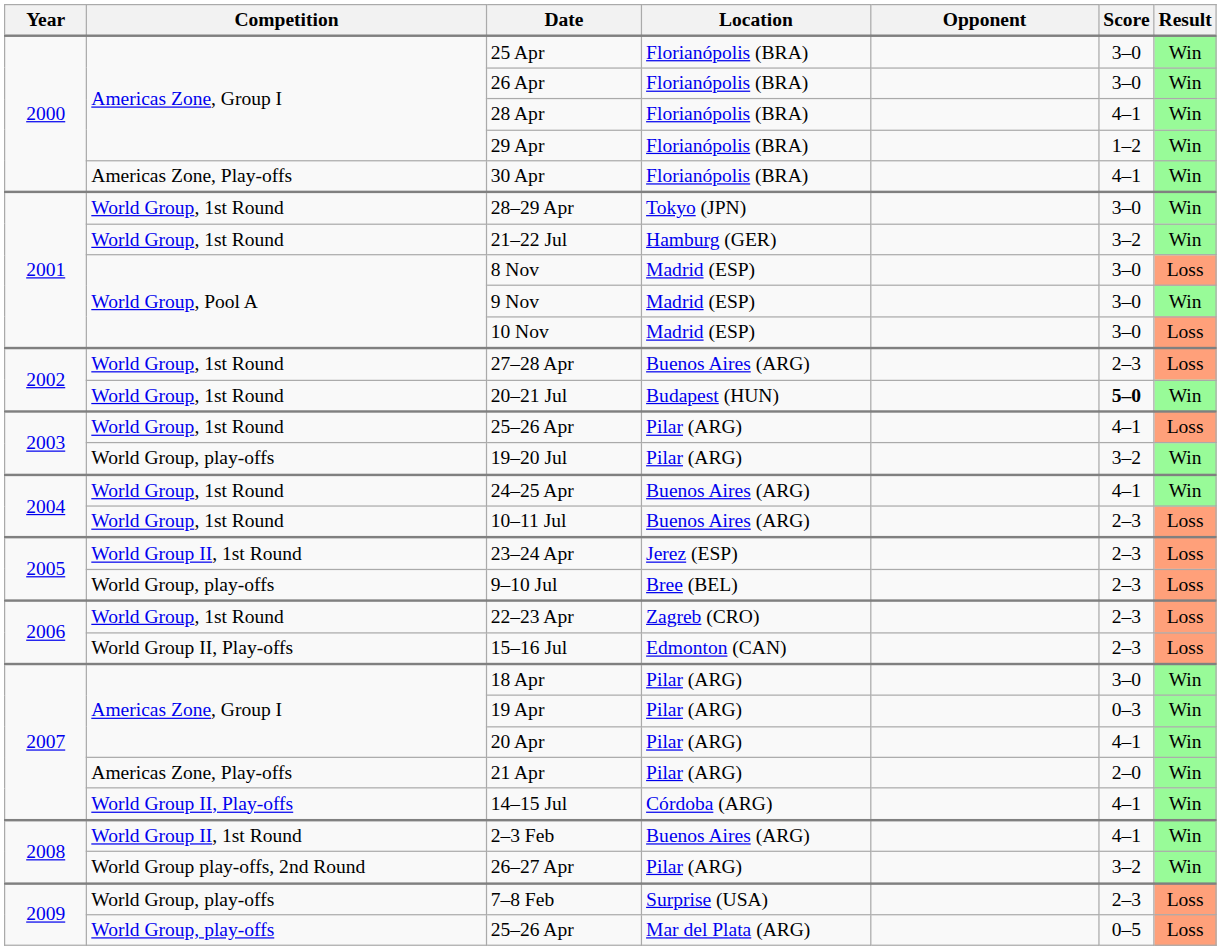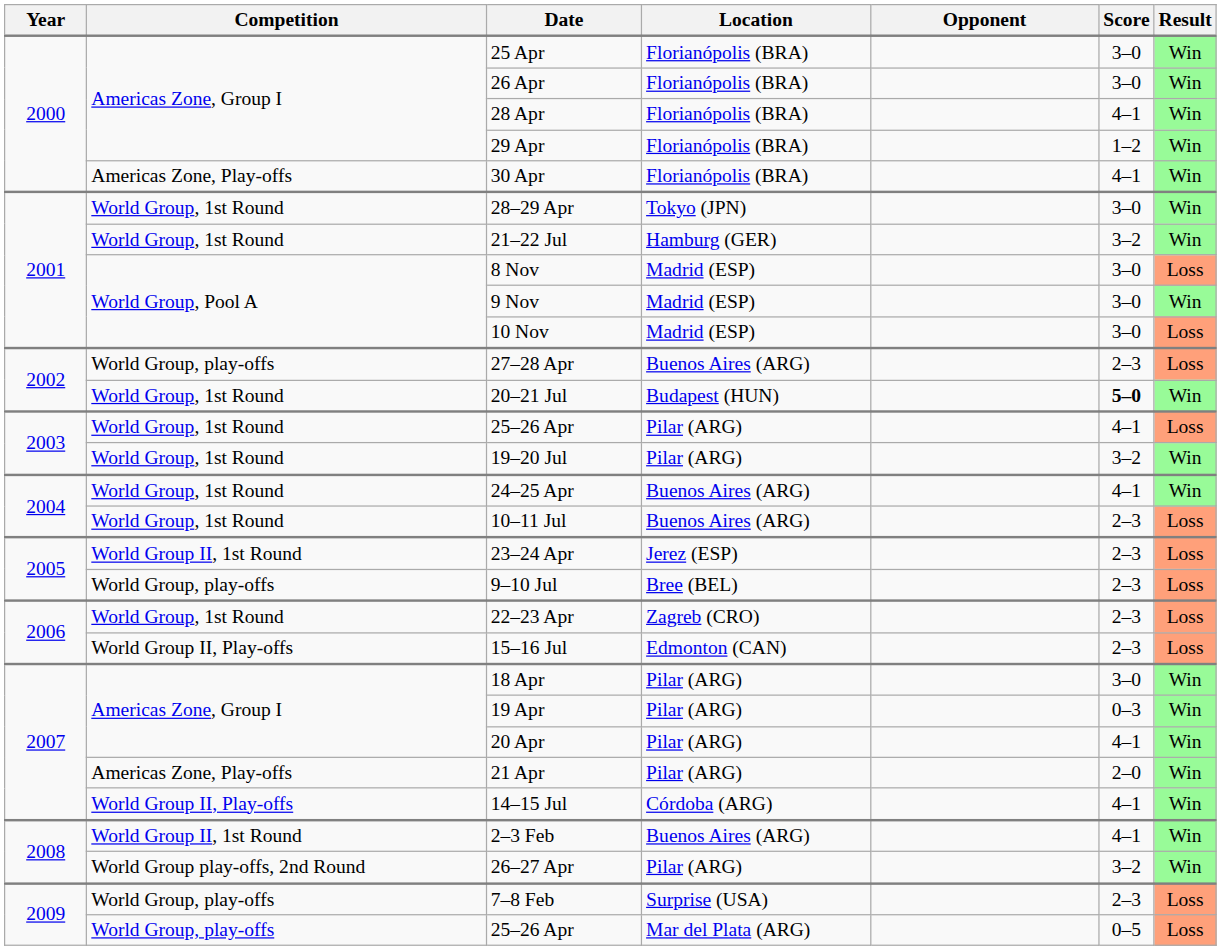 <table class="wikitable collapsible collapsed">
 <tr>
 <th width="60">Year</th>
 <th width="320">Competition</th>
 <th width="120">Date</th>
 <th width="180">Location</th>
 <th width="180">Opponent</th>
 <th width="20">Score</th>
 <th width="20">Result</th>
 </tr>
 <tr style="border-top:2px solid gray;">
 <td align="center" rowspan="5"><a href='#'>2000</a></td>
 <td rowspan=4><a href='#'>Americas Zone</a>, Group I</td>
 <td>25 Apr</td>
 <td><a href='#'>Florianópolis</a> (BRA)</td>
 <td></td>
 <td align="center">3–0</td>
 <td align="center" bgcolor="#98FB98">Win</td>
 </tr>
 <tr>
 <td>26 Apr</td>
 <td><a href='#'>Florianópolis</a> (BRA)</td>
 <td></td>
 <td align="center">3–0</td>
 <td align="center" bgcolor="#98FB98">Win</td>
 </tr>
 <tr>
 <td>28 Apr</td>
 <td><a href='#'>Florianópolis</a> (BRA)</td>
 <td></td>
 <td align="center">4–1</td>
 <td align="center" bgcolor="#98FB98">Win</td>
 </tr>
 <tr>
 <td>29 Apr</td>
 <td><a href='#'>Florianópolis</a> (BRA)</td>
 <td></td>
 <td align="center">1–2</td>
 <td align="center" bgcolor="#98FB98">Win</td>
 </tr>
 <tr>
 <td>Americas Zone, Play-offs</td>
 <td>30 Apr</td>
 <td><a href='#'>Florianópolis</a> (BRA)</td>
 <td></td>
 <td align="center">4–1</td>
 <td align="center" bgcolor="#98FB98">Win</td>
 </tr>
 <tr style="border-top:2px solid gray;">
 <td align="center" rowspan="5"><a href='#'>2001</a></td>
 <td><a href='#'>World Group</a>, 1st Round</td>
 <td>28–29 Apr</td>
 <td><a href='#'>Tokyo</a> (JPN)</td>
 <td></td>
 <td align="center">3–0</td>
 <td align="center" bgcolor="#98FB98">Win</td>
 </tr>
 <tr>
 <td><a href='#'>World Group</a>, 1st Round</td>
 <td>21–22 Jul</td>
 <td><a href='#'>Hamburg</a> (GER)</td>
 <td></td>
 <td align="center">3–2</td>
 <td align="center" bgcolor="#98FB98">Win</td>
 </tr>
 <tr>
 <td rowspan=3><a href='#'>World Group</a>, Pool A</td>
 <td>8 Nov</td>
 <td><a href='#'>Madrid</a> (ESP)</td>
 <td></td>
 <td align="center">3–0</td>
 <td align="center" bgcolor="#FFA07A">Loss</td>
 </tr>
 <tr>
 <td>9 Nov</td>
 <td><a href='#'>Madrid</a> (ESP)</td>
 <td></td>
 <td align="center">3–0</td>
 <td align="center" bgcolor="#98FB98">Win</td>
 </tr>
 <tr>
 <td>10 Nov</td>
 <td><a href='#'>Madrid</a> (ESP)</td>
 <td></td>
 <td align="center">3–0</td>
 <td align="center" bgcolor="#FFA07A">Loss</td>
 </tr>
 <tr style="border-top:2px solid gray;">
 <td align="center" rowspan="2"><a href='#'>2002</a></td>
-<td><a href='#'>World Group</a>, 1st Round</td>
+<td>World Group, play-offs</td>
 <td>27–28 Apr</td>
 <td><a href='#'>Buenos Aires</a> (ARG)</td>
 <td></td>
 <td align="center">2–3</td>
 <td align="center" bgcolor="#FFA07A">Loss</td>
 </tr>
 <tr>
 <td><a href='#'>World Group</a>, 1st Round</td>
 <td>20–21 Jul</td>
 <td><a href='#'>Budapest</a> (HUN)</td>
 <td></td>
 <td align="center"><strong>5–0</strong></td>
 <td align="center" bgcolor="#98FB98">Win</td>
 </tr>
 <tr style="border-top:2px solid gray;">
 <td align="center" rowspan="2"><a href='#'>2003</a></td>
 <td><a href='#'>World Group</a>, 1st Round</td>
 <td>25–26 Apr</td>
 <td><a href='#'>Pilar</a> (ARG)</td>
 <td></td>
 <td align="center">4–1</td>
 <td align="center" bgcolor="#FFA07A">Loss</td>
 </tr>
 <tr>
-<td>World Group, play-offs</td>
+<td><a href='#'>World Group</a>, 1st Round</td>
 <td>19–20 Jul</td>
 <td><a href='#'>Pilar</a> (ARG)</td>
 <td></td>
 <td align="center">3–2</td>
 <td align="center" bgcolor="#98FB98">Win</td>
 </tr>
 <tr style="border-top:2px solid gray;">
 <td align="center" rowspan="2"><a href='#'>2004</a></td>
 <td><a href='#'>World Group</a>, 1st Round</td>
 <td>24–25 Apr</td>
 <td><a href='#'>Buenos Aires</a> (ARG)</td>
 <td></td>
 <td align="center">4–1</td>
 <td align="center" bgcolor="#98FB98">Win</td>
 </tr>
 <tr>
 <td><a href='#'>World Group</a>, 1st Round</td>
 <td>10–11 Jul</td>
 <td><a href='#'>Buenos Aires</a> (ARG)</td>
 <td></td>
 <td align="center">2–3</td>
 <td align="center" bgcolor="#FFA07A">Loss</td>
 </tr>
 <tr style="border-top:2px solid gray;">
 <td align="center" rowspan="2"><a href='#'>2005</a></td>
 <td><a href='#'>World Group II</a>, 1st Round</td>
 <td>23–24 Apr</td>
 <td><a href='#'>Jerez</a> (ESP)</td>
 <td></td>
 <td align="center">2–3</td>
 <td align="center" bgcolor="#FFA07A">Loss</td>
 </tr>
 <tr>
 <td>World Group, play-offs</td>
 <td>9–10 Jul</td>
 <td><a href='#'>Bree</a> (BEL)</td>
 <td></td>
 <td align="center">2–3</td>
 <td align="center" bgcolor="#FFA07A">Loss</td>
 </tr>
 <tr style="border-top:2px solid gray;">
 <td align="center" rowspan="2"><a href='#'>2006</a></td>
 <td><a href='#'>World Group</a>, 1st Round</td>
 <td>22–23 Apr</td>
 <td><a href='#'>Zagreb</a> (CRO)</td>
 <td></td>
 <td align="center">2–3</td>
 <td align="center" bgcolor="#FFA07A">Loss</td>
 </tr>
 <tr>
 <td>World Group II, Play-offs</td>
 <td>15–16 Jul</td>
 <td><a href='#'>Edmonton</a> (CAN)</td>
 <td></td>
 <td align="center">2–3</td>
 <td align="center" bgcolor="#FFA07A">Loss</td>
 </tr>
 <tr style="border-top:2px solid gray;">
 <td align="center" rowspan="5"><a href='#'>2007</a></td>
 <td rowspan=3><a href='#'>Americas Zone</a>, Group I</td>
 <td>18 Apr</td>
 <td><a href='#'>Pilar</a> (ARG)</td>
 <td></td>
 <td align="center">3–0</td>
 <td align="center" bgcolor="#98FB98">Win</td>
 </tr>
 <tr>
 <td>19 Apr</td>
 <td><a href='#'>Pilar</a> (ARG)</td>
 <td></td>
 <td align="center">0–3</td>
 <td align="center" bgcolor="#98FB98">Win</td>
 </tr>
 <tr>
 <td>20 Apr</td>
 <td><a href='#'>Pilar</a> (ARG)</td>
 <td></td>
 <td align="center">4–1</td>
 <td align="center" bgcolor="#98FB98">Win</td>
 </tr>
 <tr>
 <td>Americas Zone, Play-offs</td>
 <td>21 Apr</td>
 <td><a href='#'>Pilar</a> (ARG)</td>
 <td></td>
 <td align="center">2–0</td>
 <td align="center" bgcolor="#98FB98">Win</td>
 </tr>
 <tr>
 <td><a href='#'>World Group II, Play-offs</a></td>
 <td>14–15 Jul</td>
 <td><a href='#'>Córdoba</a> (ARG)</td>
 <td></td>
 <td align="center">4–1</td>
 <td align="center" bgcolor="#98FB98">Win</td>
 </tr>
 <tr style="border-top:2px solid gray;">
 <td align="center" rowspan="2"><a href='#'>2008</a></td>
 <td><a href='#'>World Group II</a>, 1st Round</td>
 <td>2–3 Feb</td>
 <td><a href='#'>Buenos Aires</a> (ARG)</td>
 <td></td>
 <td align="center">4–1</td>
 <td align="center" bgcolor="#98FB98">Win</td>
 </tr>
 <tr>
 <td>World Group play-offs, 2nd Round</td>
 <td>26–27 Apr</td>
 <td><a href='#'>Pilar</a> (ARG)</td>
 <td></td>
 <td align="center">3–2</td>
 <td align="center" bgcolor="#98FB98">Win</td>
 </tr>
 <tr style="border-top:2px solid gray;">
 <td align="center" rowspan="2"><a href='#'>2009</a></td>
 <td>World Group, play-offs</td>
 <td>7–8 Feb</td>
 <td><a href='#'>Surprise</a> (USA)</td>
 <td></td>
 <td align="center">2–3</td>
 <td align="center" bgcolor="#FFA07A">Loss</td>
 </tr>
 <tr>
 <td><a href='#'>World Group, play-offs</a></td>
 <td>25–26 Apr</td>
 <td><a href='#'>Mar del Plata</a> (ARG)</td>
 <td></td>
 <td align="center">0–5</td>
 <td align="center" bgcolor="#FFA07A">Loss</td>
 </tr>
 </table>
